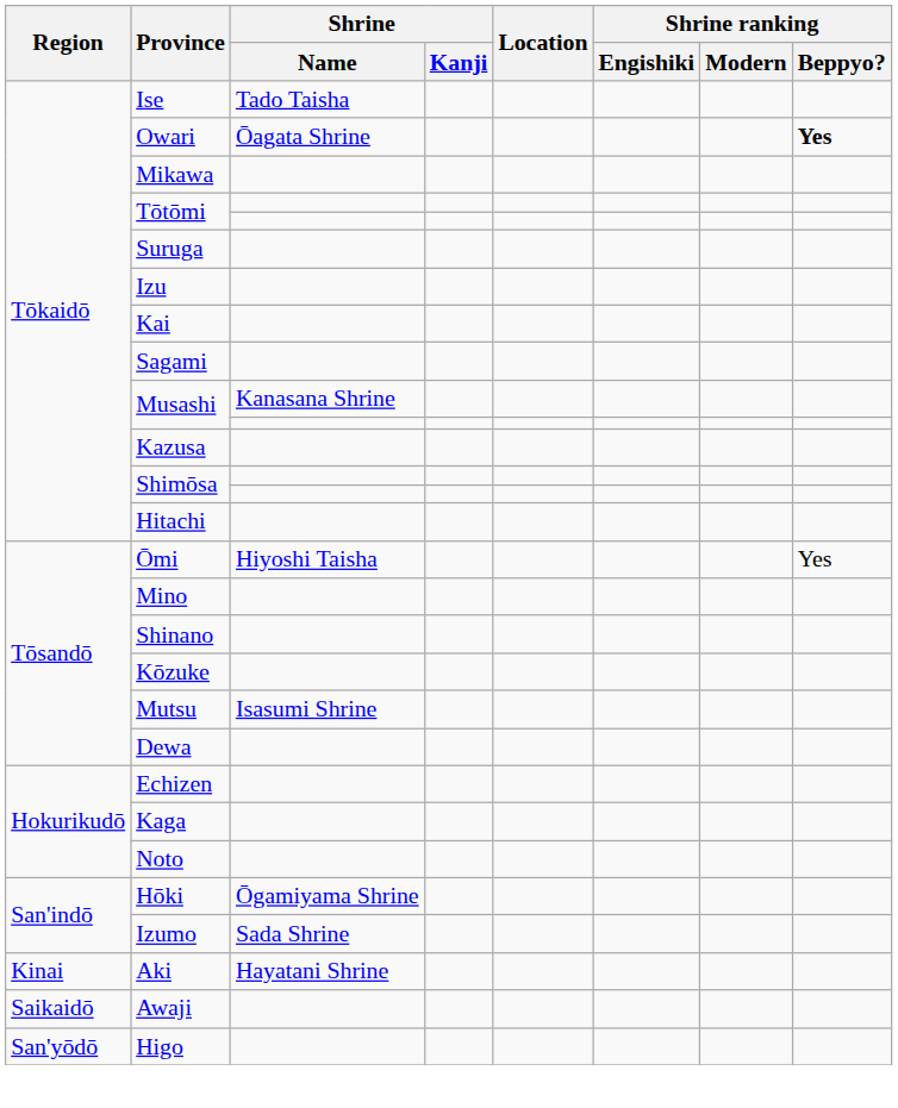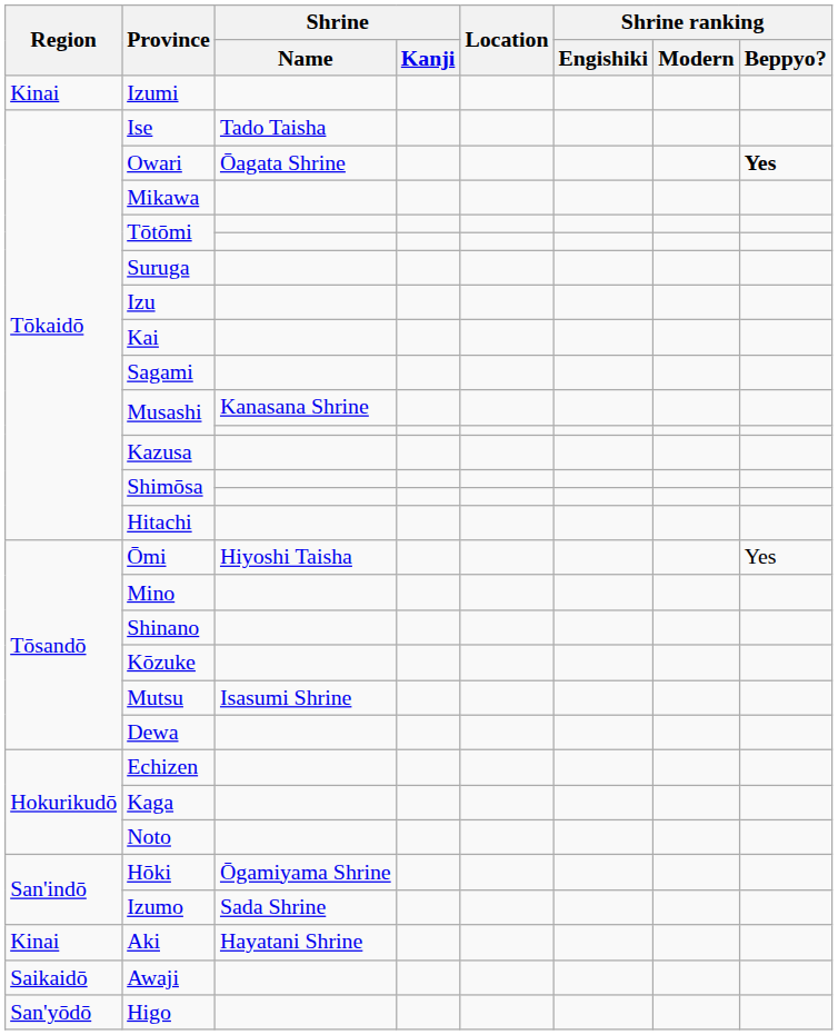 <table class="wikitable">
 <tr>
 <th rowspan="2">Region</th>
 <th rowspan="2">Province</th>
 <th colspan="2">Shrine</th>
 <th rowspan="2">Location</th>
 <th colspan="3">Shrine ranking</th>
 </tr>
 <tr>
 <th>Name</th>
 <th><a href='#'>Kanji</a></th>
 <th>Engishiki</th>
 <th>Modern</th>
 <th>Beppyo?</th>
+</tr>
+<tr>
+<td><a href='#'>Kinai</a></td>
+<td><a href='#'>Izumi</a></td>
+<td></td>
+<td></td>
+<td></td>
+<td></td>
+<td></td>
+<td></td>
 </tr>
 <tr>
 <td rowspan="15"><a href='#'>Tōkaidō</a></td>
 <td><a href='#'>Ise</a></td>
 <td><a href='#'>Tado Taisha</a></td>
 <td></td>
 <td></td>
 <td></td>
 <td></td>
 <td></td>
 </tr>
 <tr>
 <td><a href='#'>Owari</a></td>
 <td><a href='#'>Ōagata Shrine</a></td>
 <td></td>
 <td></td>
 <td></td>
 <td></td>
 <td><strong>Yes</strong></td>
 </tr>
 <tr>
 <td><a href='#'>Mikawa</a></td>
 <td></td>
 <td></td>
 <td></td>
 <td></td>
 <td></td>
 <td></td>
 </tr>
 <tr>
 <td rowspan="2"><a href='#'>Tōtōmi</a></td>
 <td></td>
 <td></td>
 <td></td>
 <td></td>
 <td></td>
 <td></td>
 </tr>
 <tr>
 <td></td>
 <td></td>
 <td></td>
 <td></td>
 <td></td>
 <td></td>
 </tr>
 <tr>
 <td><a href='#'>Suruga</a></td>
 <td></td>
 <td></td>
 <td></td>
 <td></td>
 <td></td>
 <td></td>
 </tr>
 <tr>
 <td><a href='#'>Izu</a></td>
 <td></td>
 <td></td>
 <td></td>
 <td></td>
 <td></td>
 <td></td>
 </tr>
 <tr>
 <td><a href='#'>Kai</a></td>
 <td></td>
 <td></td>
 <td></td>
 <td></td>
 <td></td>
 <td></td>
 </tr>
 <tr>
 <td><a href='#'>Sagami</a></td>
 <td></td>
 <td></td>
 <td></td>
 <td></td>
 <td></td>
 <td></td>
 </tr>
 <tr>
 <td rowspan="2"><a href='#'>Musashi</a></td>
 <td><a href='#'>Kanasana Shrine</a></td>
 <td></td>
 <td></td>
 <td></td>
 <td></td>
 <td></td>
 </tr>
 <tr>
 <td></td>
 <td></td>
 <td></td>
 <td></td>
 <td></td>
 <td></td>
 </tr>
 <tr>
 <td><a href='#'>Kazusa</a></td>
 <td></td>
 <td></td>
 <td></td>
 <td></td>
 <td></td>
 <td></td>
 </tr>
 <tr>
 <td rowspan="2"><a href='#'>Shimōsa</a></td>
 <td></td>
 <td></td>
 <td></td>
 <td></td>
 <td></td>
 <td></td>
 </tr>
 <tr>
 <td></td>
 <td></td>
 <td></td>
 <td></td>
 <td></td>
 <td></td>
 </tr>
 <tr>
 <td><a href='#'>Hitachi</a></td>
 <td></td>
 <td></td>
 <td></td>
 <td></td>
 <td></td>
 <td></td>
 </tr>
 <tr>
 <td rowspan="6"><a href='#'>Tōsandō</a></td>
 <td><a href='#'>Ōmi</a></td>
 <td><a href='#'>Hiyoshi Taisha</a></td>
 <td></td>
 <td></td>
 <td></td>
 <td></td>
 <td>Yes</td>
 </tr>
 <tr>
 <td><a href='#'>Mino</a></td>
 <td></td>
 <td></td>
 <td></td>
 <td></td>
 <td></td>
 <td></td>
 </tr>
 <tr>
 <td><a href='#'>Shinano</a></td>
 <td></td>
 <td></td>
 <td></td>
 <td></td>
 <td></td>
 <td></td>
 </tr>
 <tr>
 <td><a href='#'>Kōzuke</a></td>
 <td></td>
 <td></td>
 <td></td>
 <td></td>
 <td></td>
 <td></td>
 </tr>
 <tr>
 <td><a href='#'>Mutsu</a></td>
 <td><a href='#'>Isasumi Shrine</a></td>
 <td></td>
 <td></td>
 <td></td>
 <td></td>
 <td></td>
 </tr>
 <tr>
 <td><a href='#'>Dewa</a></td>
 <td></td>
 <td></td>
 <td></td>
 <td></td>
 <td></td>
 <td></td>
 </tr>
 <tr>
 <td rowspan="3"><a href='#'>Hokurikudō</a></td>
 <td><a href='#'>Echizen</a></td>
 <td></td>
 <td></td>
 <td></td>
 <td></td>
 <td></td>
 <td></td>
 </tr>
 <tr>
 <td><a href='#'>Kaga</a></td>
 <td></td>
 <td></td>
 <td></td>
 <td></td>
 <td></td>
 <td></td>
 </tr>
 <tr>
 <td><a href='#'>Noto</a></td>
 <td></td>
 <td></td>
 <td></td>
 <td></td>
 <td></td>
 <td></td>
 </tr>
 <tr>
 <td rowspan="2"><a href='#'>San'indō</a></td>
 <td><a href='#'>Hōki</a></td>
 <td><a href='#'>Ōgamiyama Shrine</a></td>
 <td></td>
 <td></td>
 <td></td>
 <td></td>
 <td></td>
 </tr>
 <tr>
 <td><a href='#'>Izumo</a></td>
 <td><a href='#'>Sada Shrine</a></td>
 <td></td>
 <td></td>
 <td></td>
 <td></td>
 <td></td>
 </tr>
 <tr>
 <td><a href='#'>Kinai</a></td>
 <td><a href='#'>Aki</a></td>
 <td><a href='#'>Hayatani Shrine</a></td>
 <td></td>
 <td></td>
 <td></td>
 <td></td>
 <td></td>
 </tr>
 <tr>
 <td><a href='#'>Saikaidō</a></td>
 <td><a href='#'>Awaji</a></td>
 <td></td>
 <td></td>
 <td></td>
 <td></td>
 <td></td>
 <td></td>
 </tr>
 <tr>
 <td><a href='#'>San'yōdō</a></td>
 <td><a href='#'>Higo</a></td>
 <td></td>
 <td></td>
 <td></td>
 <td></td>
 <td></td>
 <td></td>
 </tr>
 </table>
